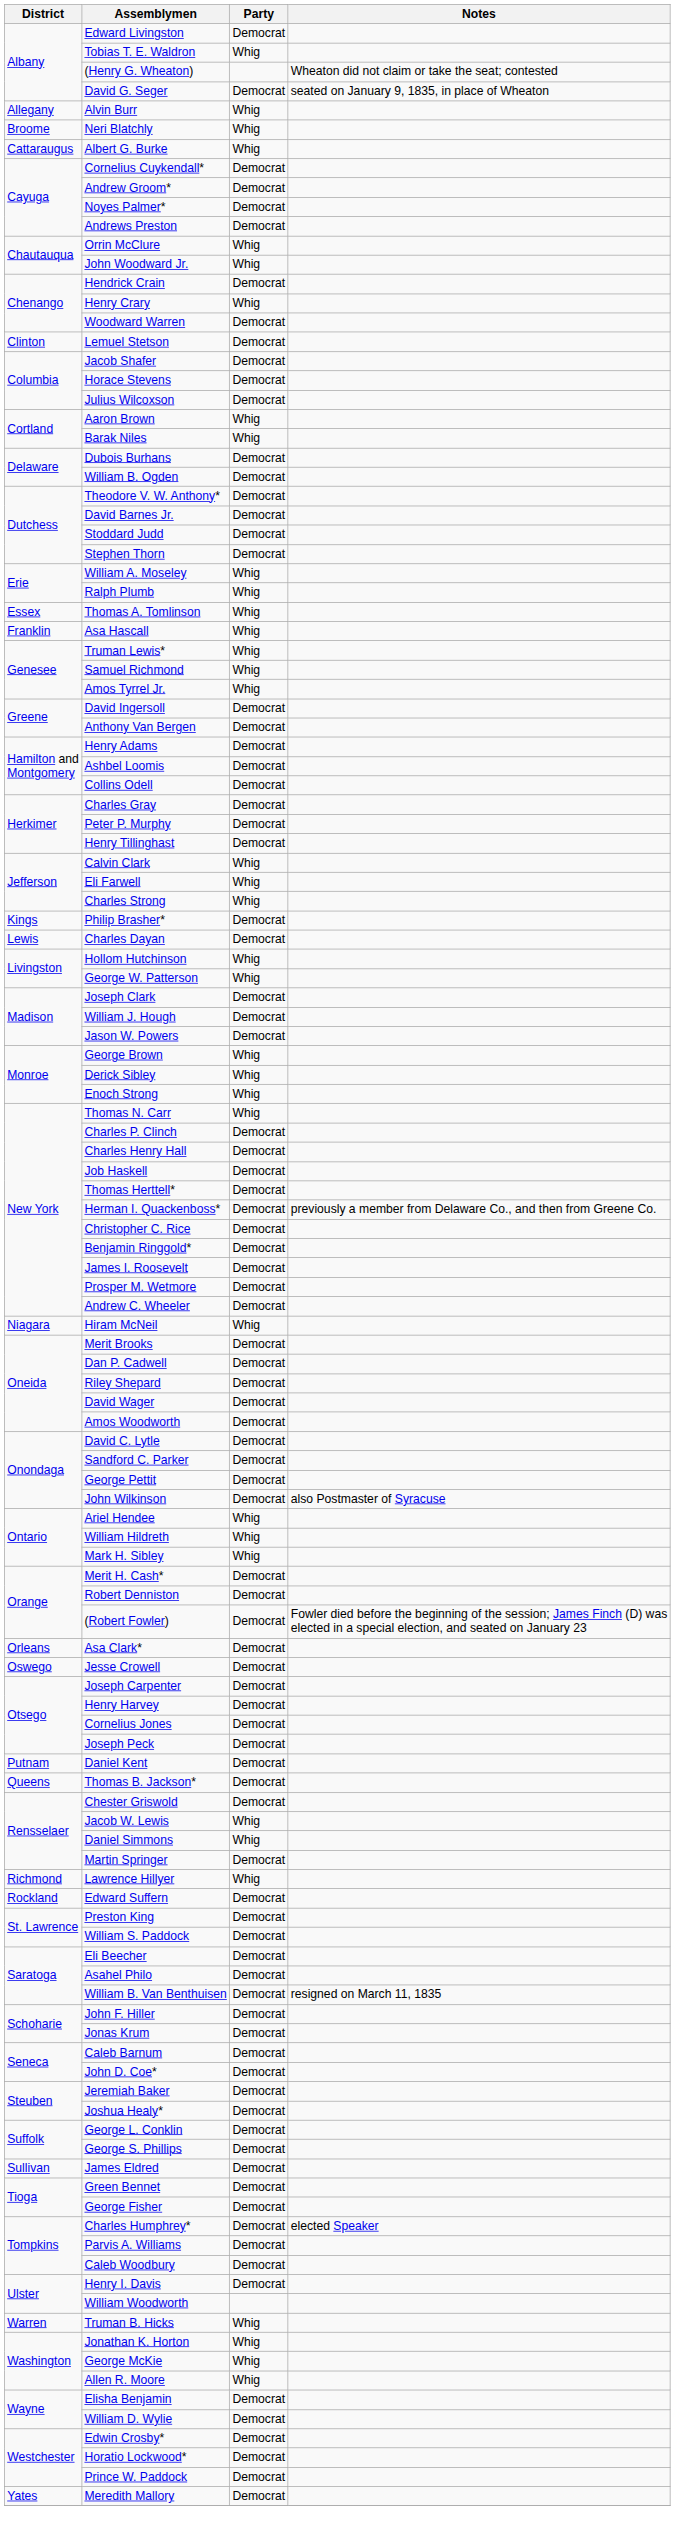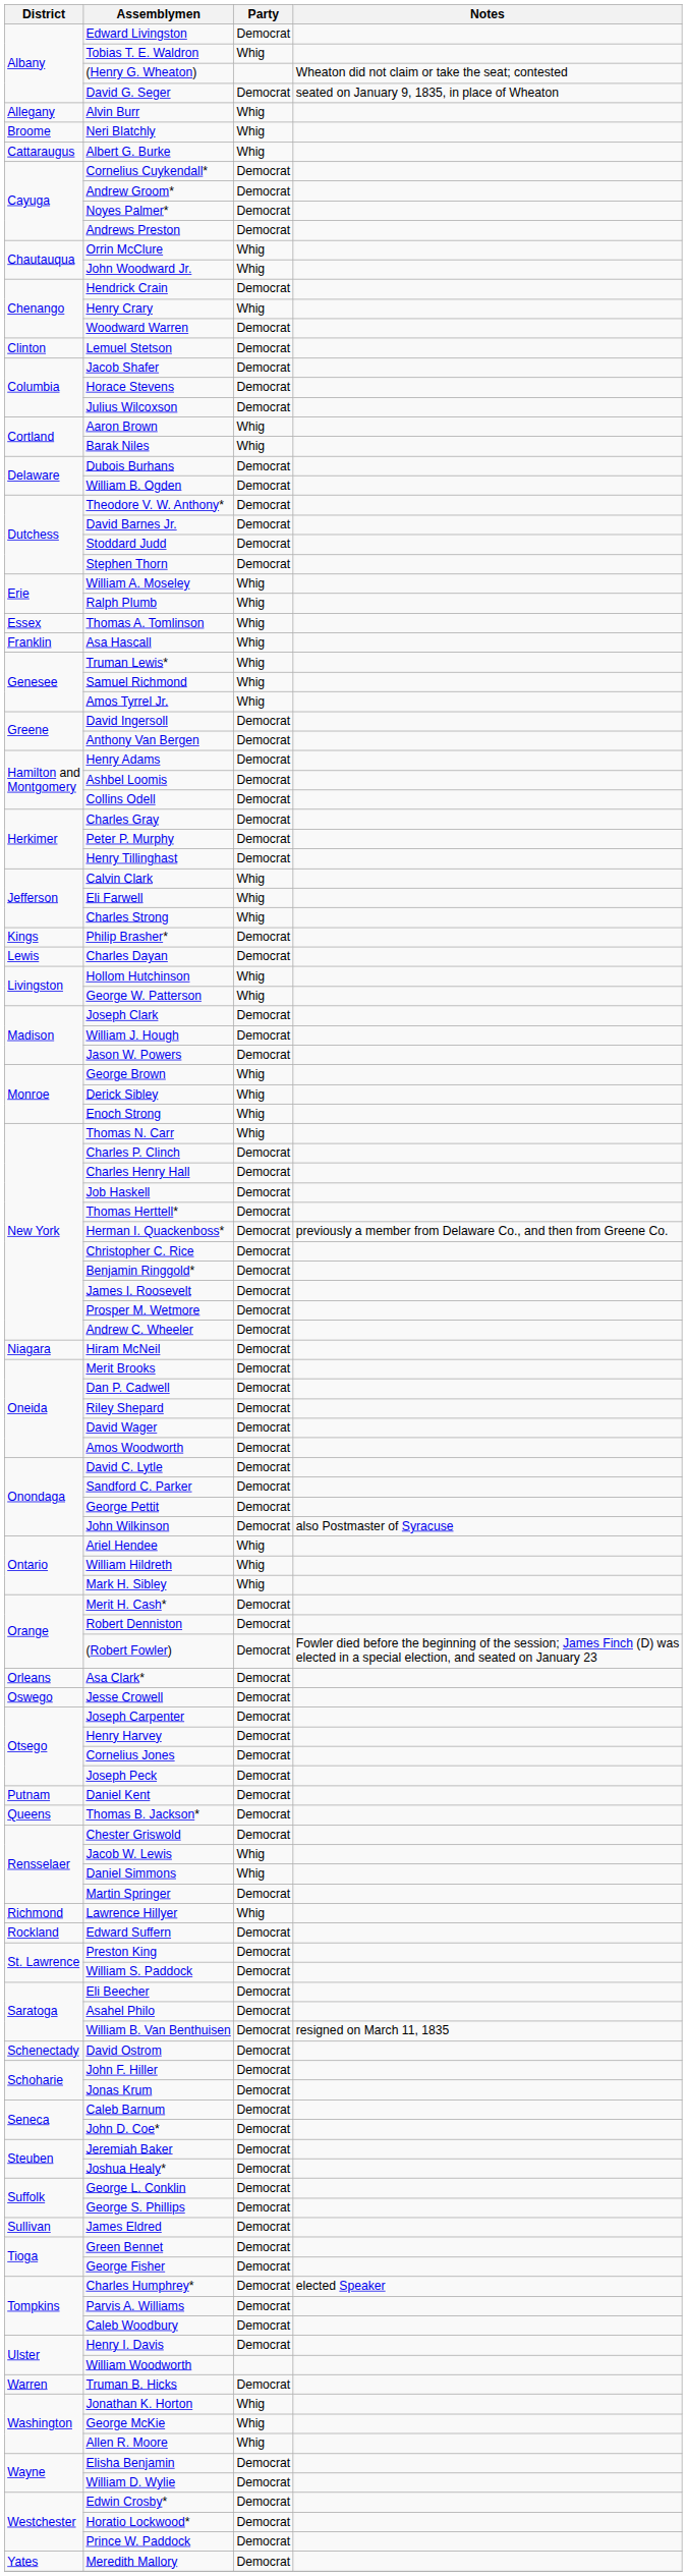 <table class=wikitable>
 <tr>
 <th>District</th>
 <th>Assemblymen</th>
 <th>Party</th>
 <th>Notes</th>
 </tr>
 <tr>
 <td rowspan="4"><a href='#'>Albany</a></td>
 <td><a href='#'>Edward Livingston</a></td>
 <td>Democrat</td>
 <td></td>
 </tr>
 <tr>
 <td><a href='#'>Tobias T. E. Waldron</a></td>
 <td>Whig</td>
 <td></td>
 </tr>
 <tr>
 <td>(<a href='#'>Henry G. Wheaton</a>)</td>
 <td></td>
 <td>Wheaton did not claim or take the seat; contested</td>
 </tr>
 <tr>
 <td><a href='#'>David G. Seger</a></td>
 <td>Democrat</td>
 <td>seated on January 9, 1835, in place of Wheaton</td>
 </tr>
 <tr>
 <td><a href='#'>Allegany</a></td>
 <td><a href='#'>Alvin Burr</a></td>
 <td>Whig</td>
 <td></td>
 </tr>
 <tr>
 <td><a href='#'>Broome</a></td>
 <td><a href='#'>Neri Blatchly</a></td>
 <td>Whig</td>
 <td></td>
 </tr>
 <tr>
 <td><a href='#'>Cattaraugus</a></td>
 <td><a href='#'>Albert G. Burke</a></td>
 <td>Whig</td>
 <td></td>
 </tr>
 <tr>
 <td rowspan="4"><a href='#'>Cayuga</a></td>
 <td><a href='#'>Cornelius Cuykendall</a>*</td>
 <td>Democrat</td>
 <td></td>
 </tr>
 <tr>
 <td><a href='#'>Andrew Groom</a>*</td>
 <td>Democrat</td>
 <td></td>
 </tr>
 <tr>
 <td><a href='#'>Noyes Palmer</a>*</td>
 <td>Democrat</td>
 <td></td>
 </tr>
 <tr>
 <td><a href='#'>Andrews Preston</a></td>
 <td>Democrat</td>
 <td></td>
 </tr>
 <tr>
 <td rowspan="2"><a href='#'>Chautauqua</a></td>
 <td><a href='#'>Orrin McClure</a></td>
 <td>Whig</td>
 <td></td>
 </tr>
 <tr>
 <td><a href='#'>John Woodward Jr.</a></td>
 <td>Whig</td>
 <td></td>
 </tr>
 <tr>
 <td rowspan="3"><a href='#'>Chenango</a></td>
 <td><a href='#'>Hendrick Crain</a></td>
 <td>Democrat</td>
 <td></td>
 </tr>
 <tr>
 <td><a href='#'>Henry Crary</a></td>
 <td>Whig</td>
 <td></td>
 </tr>
 <tr>
 <td><a href='#'>Woodward Warren</a></td>
 <td>Democrat</td>
 <td></td>
 </tr>
 <tr>
 <td><a href='#'>Clinton</a></td>
 <td><a href='#'>Lemuel Stetson</a></td>
 <td>Democrat</td>
 <td></td>
 </tr>
 <tr>
 <td rowspan="3"><a href='#'>Columbia</a></td>
 <td><a href='#'>Jacob Shafer</a></td>
 <td>Democrat</td>
 <td></td>
 </tr>
 <tr>
 <td><a href='#'>Horace Stevens</a></td>
 <td>Democrat</td>
 <td></td>
 </tr>
 <tr>
 <td><a href='#'>Julius Wilcoxson</a></td>
 <td>Democrat</td>
 <td></td>
 </tr>
 <tr>
 <td rowspan="2"><a href='#'>Cortland</a></td>
 <td><a href='#'>Aaron Brown</a></td>
 <td>Whig</td>
 <td></td>
 </tr>
 <tr>
 <td><a href='#'>Barak Niles</a></td>
 <td>Whig</td>
 <td></td>
 </tr>
 <tr>
 <td rowspan="2"><a href='#'>Delaware</a></td>
 <td><a href='#'>Dubois Burhans</a></td>
 <td>Democrat</td>
 <td></td>
 </tr>
 <tr>
 <td><a href='#'>William B. Ogden</a></td>
 <td>Democrat</td>
 <td></td>
 </tr>
 <tr>
 <td rowspan="4"><a href='#'>Dutchess</a></td>
 <td><a href='#'>Theodore V. W. Anthony</a>*</td>
 <td>Democrat</td>
 <td></td>
 </tr>
 <tr>
 <td><a href='#'>David Barnes Jr.</a></td>
 <td>Democrat</td>
 <td></td>
 </tr>
 <tr>
 <td><a href='#'>Stoddard Judd</a></td>
 <td>Democrat</td>
 <td></td>
 </tr>
 <tr>
 <td><a href='#'>Stephen Thorn</a></td>
 <td>Democrat</td>
 <td></td>
 </tr>
 <tr>
 <td rowspan="2"><a href='#'>Erie</a></td>
 <td><a href='#'>William A. Moseley</a></td>
 <td>Whig</td>
 <td></td>
 </tr>
 <tr>
 <td><a href='#'>Ralph Plumb</a></td>
 <td>Whig</td>
 <td></td>
 </tr>
 <tr>
 <td><a href='#'>Essex</a></td>
 <td><a href='#'>Thomas A. Tomlinson</a></td>
 <td>Whig</td>
 <td></td>
 </tr>
 <tr>
 <td><a href='#'>Franklin</a></td>
 <td><a href='#'>Asa Hascall</a></td>
 <td>Whig</td>
 <td></td>
 </tr>
 <tr>
 <td rowspan="3"><a href='#'>Genesee</a></td>
 <td><a href='#'>Truman Lewis</a>*</td>
 <td>Whig</td>
 <td></td>
 </tr>
 <tr>
 <td><a href='#'>Samuel Richmond</a></td>
 <td>Whig</td>
 <td></td>
 </tr>
 <tr>
 <td><a href='#'>Amos Tyrrel Jr.</a></td>
 <td>Whig</td>
 <td></td>
 </tr>
 <tr>
 <td rowspan="2"><a href='#'>Greene</a></td>
 <td><a href='#'>David Ingersoll</a></td>
 <td>Democrat</td>
 <td></td>
 </tr>
 <tr>
 <td><a href='#'>Anthony Van Bergen</a></td>
 <td>Democrat</td>
 <td></td>
 </tr>
 <tr>
 <td rowspan="3"><a href='#'>Hamilton</a> and <br><a href='#'>Montgomery</a></td>
 <td><a href='#'>Henry Adams</a></td>
 <td>Democrat</td>
 <td></td>
 </tr>
 <tr>
 <td><a href='#'>Ashbel Loomis</a></td>
 <td>Democrat</td>
 <td></td>
 </tr>
 <tr>
 <td><a href='#'>Collins Odell</a></td>
 <td>Democrat</td>
 <td></td>
 </tr>
 <tr>
 <td rowspan="3"><a href='#'>Herkimer</a></td>
 <td><a href='#'>Charles Gray</a></td>
 <td>Democrat</td>
 <td></td>
 </tr>
 <tr>
 <td><a href='#'>Peter P. Murphy</a></td>
 <td>Democrat</td>
 <td></td>
 </tr>
 <tr>
 <td><a href='#'>Henry Tillinghast</a></td>
 <td>Democrat</td>
 <td></td>
 </tr>
 <tr>
 <td rowspan="3"><a href='#'>Jefferson</a></td>
 <td><a href='#'>Calvin Clark</a></td>
 <td>Whig</td>
 <td></td>
 </tr>
 <tr>
 <td><a href='#'>Eli Farwell</a></td>
 <td>Whig</td>
 <td></td>
 </tr>
 <tr>
 <td><a href='#'>Charles Strong</a></td>
 <td>Whig</td>
 <td></td>
 </tr>
 <tr>
 <td><a href='#'>Kings</a></td>
 <td><a href='#'>Philip Brasher</a>*</td>
 <td>Democrat</td>
 <td></td>
 </tr>
 <tr>
 <td><a href='#'>Lewis</a></td>
 <td><a href='#'>Charles Dayan</a></td>
 <td>Democrat</td>
 <td></td>
 </tr>
 <tr>
 <td rowspan="2"><a href='#'>Livingston</a></td>
 <td><a href='#'>Hollom Hutchinson</a></td>
 <td>Whig</td>
 <td></td>
 </tr>
 <tr>
 <td><a href='#'>George W. Patterson</a></td>
 <td>Whig</td>
 <td></td>
 </tr>
 <tr>
 <td rowspan="3"><a href='#'>Madison</a></td>
 <td><a href='#'>Joseph Clark</a></td>
 <td>Democrat</td>
 <td></td>
 </tr>
 <tr>
 <td><a href='#'>William J. Hough</a></td>
 <td>Democrat</td>
 <td></td>
 </tr>
 <tr>
 <td><a href='#'>Jason W. Powers</a></td>
 <td>Democrat</td>
 <td></td>
 </tr>
 <tr>
 <td rowspan="3"><a href='#'>Monroe</a></td>
 <td><a href='#'>George Brown</a></td>
 <td>Whig</td>
 <td></td>
 </tr>
 <tr>
 <td><a href='#'>Derick Sibley</a></td>
 <td>Whig</td>
 <td></td>
 </tr>
 <tr>
 <td><a href='#'>Enoch Strong</a></td>
 <td>Whig</td>
 <td></td>
 </tr>
 <tr>
 <td rowspan="11"><a href='#'>New York</a></td>
 <td><a href='#'>Thomas N. Carr</a></td>
 <td>Whig</td>
 <td></td>
 </tr>
 <tr>
 <td><a href='#'>Charles P. Clinch</a></td>
 <td>Democrat</td>
 <td></td>
 </tr>
 <tr>
 <td><a href='#'>Charles Henry Hall</a></td>
 <td>Democrat</td>
 <td></td>
 </tr>
 <tr>
 <td><a href='#'>Job Haskell</a></td>
 <td>Democrat</td>
 <td></td>
 </tr>
 <tr>
 <td><a href='#'>Thomas Herttell</a>*</td>
 <td>Democrat</td>
 <td></td>
 </tr>
 <tr>
 <td><a href='#'>Herman I. Quackenboss</a>*</td>
 <td>Democrat</td>
 <td>previously a member from Delaware Co., and then from Greene Co.</td>
 </tr>
 <tr>
 <td><a href='#'>Christopher C. Rice</a></td>
 <td>Democrat</td>
 <td></td>
 </tr>
 <tr>
 <td><a href='#'>Benjamin Ringgold</a>*</td>
 <td>Democrat</td>
 <td></td>
 </tr>
 <tr>
 <td><a href='#'>James I. Roosevelt</a></td>
 <td>Democrat</td>
 <td></td>
 </tr>
 <tr>
 <td><a href='#'>Prosper M. Wetmore</a></td>
 <td>Democrat</td>
 <td></td>
 </tr>
 <tr>
 <td><a href='#'>Andrew C. Wheeler</a></td>
 <td>Democrat</td>
 <td></td>
 </tr>
 <tr>
 <td><a href='#'>Niagara</a></td>
 <td><a href='#'>Hiram McNeil</a></td>
-<td>Whig</td>
+<td>Democrat</td>
 <td></td>
 </tr>
 <tr>
 <td rowspan="5"><a href='#'>Oneida</a></td>
 <td><a href='#'>Merit Brooks</a></td>
 <td>Democrat</td>
 <td></td>
 </tr>
 <tr>
 <td><a href='#'>Dan P. Cadwell</a></td>
 <td>Democrat</td>
 <td></td>
 </tr>
 <tr>
 <td><a href='#'>Riley Shepard</a></td>
 <td>Democrat</td>
 <td></td>
 </tr>
 <tr>
 <td><a href='#'>David Wager</a></td>
 <td>Democrat</td>
 <td></td>
 </tr>
 <tr>
 <td><a href='#'>Amos Woodworth</a></td>
 <td>Democrat</td>
 <td></td>
 </tr>
 <tr>
 <td rowspan="4"><a href='#'>Onondaga</a></td>
 <td><a href='#'>David C. Lytle</a></td>
 <td>Democrat</td>
 <td></td>
 </tr>
 <tr>
 <td><a href='#'>Sandford C. Parker</a></td>
 <td>Democrat</td>
 <td></td>
 </tr>
 <tr>
 <td><a href='#'>George Pettit</a></td>
 <td>Democrat</td>
 <td></td>
 </tr>
 <tr>
 <td><a href='#'>John Wilkinson</a></td>
 <td>Democrat</td>
 <td>also Postmaster of <a href='#'>Syracuse</a></td>
 </tr>
 <tr>
 <td rowspan="3"><a href='#'>Ontario</a></td>
 <td><a href='#'>Ariel Hendee</a></td>
 <td>Whig</td>
 <td></td>
 </tr>
 <tr>
 <td><a href='#'>William Hildreth</a></td>
 <td>Whig</td>
 <td></td>
 </tr>
 <tr>
 <td><a href='#'>Mark H. Sibley</a></td>
 <td>Whig</td>
 <td></td>
 </tr>
 <tr>
 <td rowspan="3"><a href='#'>Orange</a></td>
 <td><a href='#'>Merit H. Cash</a>*</td>
 <td>Democrat</td>
 <td></td>
 </tr>
 <tr>
 <td><a href='#'>Robert Denniston</a></td>
 <td>Democrat</td>
 <td></td>
 </tr>
 <tr>
 <td>(<a href='#'>Robert Fowler</a>)</td>
 <td>Democrat</td>
 <td>Fowler died before the beginning of the session; <a href='#'>James Finch</a> (D) was <br>elected in a special election, and seated on January 23</td>
 </tr>
 <tr>
 <td><a href='#'>Orleans</a></td>
 <td><a href='#'>Asa Clark</a>*</td>
 <td>Democrat</td>
 <td></td>
 </tr>
 <tr>
 <td><a href='#'>Oswego</a></td>
 <td><a href='#'>Jesse Crowell</a></td>
 <td>Democrat</td>
 <td></td>
 </tr>
 <tr>
 <td rowspan="4"><a href='#'>Otsego</a></td>
 <td><a href='#'>Joseph Carpenter</a></td>
 <td>Democrat</td>
 <td></td>
 </tr>
 <tr>
 <td><a href='#'>Henry Harvey</a></td>
 <td>Democrat</td>
 <td></td>
 </tr>
 <tr>
 <td><a href='#'>Cornelius Jones</a></td>
 <td>Democrat</td>
 <td></td>
 </tr>
 <tr>
 <td><a href='#'>Joseph Peck</a></td>
 <td>Democrat</td>
 <td></td>
 </tr>
 <tr>
 <td><a href='#'>Putnam</a></td>
 <td><a href='#'>Daniel Kent</a></td>
 <td>Democrat</td>
 <td></td>
 </tr>
 <tr>
 <td><a href='#'>Queens</a></td>
 <td><a href='#'>Thomas B. Jackson</a>*</td>
 <td>Democrat</td>
 <td></td>
 </tr>
 <tr>
 <td rowspan="4"><a href='#'>Rensselaer</a></td>
 <td><a href='#'>Chester Griswold</a></td>
 <td>Democrat</td>
 <td></td>
 </tr>
 <tr>
 <td><a href='#'>Jacob W. Lewis</a></td>
 <td>Whig</td>
 <td></td>
 </tr>
 <tr>
 <td><a href='#'>Daniel Simmons</a></td>
 <td>Whig</td>
 <td></td>
 </tr>
 <tr>
 <td><a href='#'>Martin Springer</a></td>
 <td>Democrat</td>
 <td></td>
 </tr>
 <tr>
 <td><a href='#'>Richmond</a></td>
 <td><a href='#'>Lawrence Hillyer</a></td>
 <td>Whig</td>
 <td></td>
 </tr>
 <tr>
 <td><a href='#'>Rockland</a></td>
 <td><a href='#'>Edward Suffern</a></td>
 <td>Democrat</td>
 <td></td>
 </tr>
 <tr>
 <td rowspan="2"><a href='#'>St. Lawrence</a></td>
 <td><a href='#'>Preston King</a></td>
 <td>Democrat</td>
 <td></td>
 </tr>
 <tr>
 <td><a href='#'>William S. Paddock</a></td>
 <td>Democrat</td>
 <td></td>
 </tr>
 <tr>
 <td rowspan="3"><a href='#'>Saratoga</a></td>
 <td><a href='#'>Eli Beecher</a></td>
 <td>Democrat</td>
 <td></td>
 </tr>
 <tr>
 <td><a href='#'>Asahel Philo</a></td>
 <td>Democrat</td>
 <td></td>
 </tr>
 <tr>
 <td><a href='#'>William B. Van Benthuisen</a></td>
 <td>Democrat</td>
 <td>resigned on March 11, 1835</td>
 </tr>
 <tr>
+<td><a href='#'>Schenectady</a></td>
+<td><a href='#'>David Ostrom</a></td>
+<td>Democrat</td>
+<td></td>
+</tr>
+<tr>
 <td rowspan="2"><a href='#'>Schoharie</a></td>
 <td><a href='#'>John F. Hiller</a></td>
 <td>Democrat</td>
 <td></td>
 </tr>
 <tr>
 <td><a href='#'>Jonas Krum</a></td>
 <td>Democrat</td>
 <td></td>
 </tr>
 <tr>
 <td rowspan="2"><a href='#'>Seneca</a></td>
 <td><a href='#'>Caleb Barnum</a></td>
 <td>Democrat</td>
 <td></td>
 </tr>
 <tr>
 <td><a href='#'>John D. Coe</a>*</td>
 <td>Democrat</td>
 <td></td>
 </tr>
 <tr>
 <td rowspan="2"><a href='#'>Steuben</a></td>
 <td><a href='#'>Jeremiah Baker</a></td>
 <td>Democrat</td>
 <td></td>
 </tr>
 <tr>
 <td><a href='#'>Joshua Healy</a>*</td>
 <td>Democrat</td>
 <td></td>
 </tr>
 <tr>
 <td rowspan="2"><a href='#'>Suffolk</a></td>
 <td><a href='#'>George L. Conklin</a></td>
 <td>Democrat</td>
 <td></td>
 </tr>
 <tr>
 <td><a href='#'>George S. Phillips</a></td>
 <td>Democrat</td>
 <td></td>
 </tr>
 <tr>
 <td><a href='#'>Sullivan</a></td>
 <td><a href='#'>James Eldred</a></td>
 <td>Democrat</td>
 <td></td>
 </tr>
 <tr>
 <td rowspan="2"><a href='#'>Tioga</a></td>
 <td><a href='#'>Green Bennet</a></td>
 <td>Democrat</td>
 <td></td>
 </tr>
 <tr>
 <td><a href='#'>George Fisher</a></td>
 <td>Democrat</td>
 <td></td>
 </tr>
 <tr>
 <td rowspan="3"><a href='#'>Tompkins</a></td>
 <td><a href='#'>Charles Humphrey</a>*</td>
 <td>Democrat</td>
 <td>elected <a href='#'>Speaker</a></td>
 </tr>
 <tr>
 <td><a href='#'>Parvis A. Williams</a></td>
 <td>Democrat</td>
 <td></td>
 </tr>
 <tr>
 <td><a href='#'>Caleb Woodbury</a></td>
 <td>Democrat</td>
 <td></td>
 </tr>
 <tr>
 <td rowspan="2"><a href='#'>Ulster</a></td>
 <td><a href='#'>Henry I. Davis</a></td>
 <td>Democrat</td>
 <td></td>
 </tr>
 <tr>
 <td><a href='#'>William Woodworth</a></td>
 <td></td>
 <td></td>
 </tr>
 <tr>
 <td><a href='#'>Warren</a></td>
 <td><a href='#'>Truman B. Hicks</a></td>
-<td>Whig</td>
+<td>Democrat</td>
 <td></td>
 </tr>
 <tr>
 <td rowspan="3"><a href='#'>Washington</a></td>
 <td><a href='#'>Jonathan K. Horton</a></td>
 <td>Whig</td>
 <td></td>
 </tr>
 <tr>
 <td><a href='#'>George McKie</a></td>
 <td>Whig</td>
 <td></td>
 </tr>
 <tr>
 <td><a href='#'>Allen R. Moore</a></td>
 <td>Whig</td>
 <td></td>
 </tr>
 <tr>
 <td rowspan="2"><a href='#'>Wayne</a></td>
 <td><a href='#'>Elisha Benjamin</a></td>
 <td>Democrat</td>
 <td></td>
 </tr>
 <tr>
 <td><a href='#'>William D. Wylie</a></td>
 <td>Democrat</td>
 <td></td>
 </tr>
 <tr>
 <td rowspan="3"><a href='#'>Westchester</a></td>
 <td><a href='#'>Edwin Crosby</a>*</td>
 <td>Democrat</td>
 <td></td>
 </tr>
 <tr>
 <td><a href='#'>Horatio Lockwood</a>*</td>
 <td>Democrat</td>
 <td></td>
 </tr>
 <tr>
 <td><a href='#'>Prince W. Paddock</a></td>
 <td>Democrat</td>
 <td></td>
 </tr>
 <tr>
 <td><a href='#'>Yates</a></td>
 <td><a href='#'>Meredith Mallory</a></td>
 <td>Democrat</td>
 <td></td>
 </tr>
 <tr>
 </tr>
 </table>
